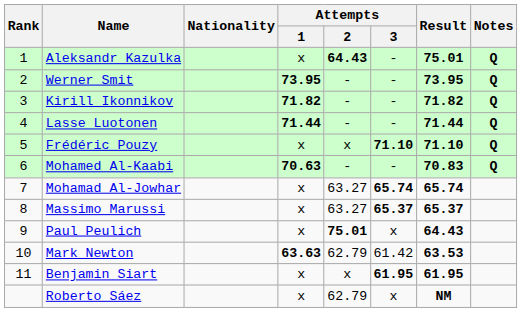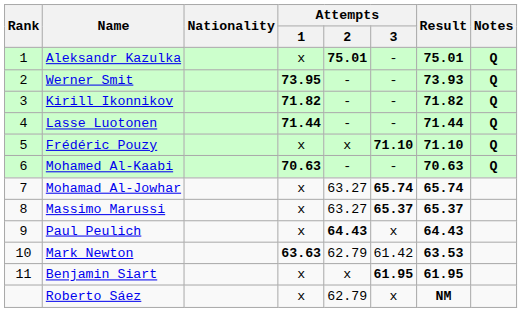 <table class="wikitable sortable" style="text-align:center">
 <tr>
 <th rowspan=2>Rank</th>
 <th rowspan=2>Name</th>
 <th rowspan=2>Nationality</th>
 <th colspan=3>Attempts</th>
 <th rowspan=2>Result</th>
 <th rowspan=2>Notes</th>
 </tr>
 <tr>
 <th>1</th>
 <th>2</th>
 <th>3</th>
 </tr>
 <tr bgcolor=ccffcc>
 <td>1</td>
 <td align=left><a href='#'>Aleksandr Kazulka</a></td>
 <td align=left></td>
 <td>x</td>
-<td><strong>64.43</strong></td>
+<td><strong>75.01</strong></td>
 <td>-</td>
 <td><strong>75.01</strong></td>
 <td><strong>Q</strong></td>
 </tr>
 <tr bgcolor=ccffcc>
 <td>2</td>
 <td align=left><a href='#'>Werner Smit</a></td>
 <td align=left></td>
 <td><strong>73.95</strong></td>
 <td>-</td>
 <td>-</td>
-<td><strong>73.95</strong></td>
+<td><strong>73.93</strong></td>
 <td><strong>Q</strong></td>
 </tr>
 <tr bgcolor=ccffcc>
 <td>3</td>
 <td align=left><a href='#'>Kirill Ikonnikov</a></td>
 <td align=left></td>
 <td><strong>71.82</strong></td>
 <td>-</td>
 <td>-</td>
 <td><strong>71.82</strong></td>
 <td><strong>Q</strong></td>
 </tr>
 <tr bgcolor=ccffcc>
 <td>4</td>
 <td align=left><a href='#'>Lasse Luotonen</a></td>
 <td align=left></td>
 <td><strong>71.44</strong></td>
 <td>-</td>
 <td>-</td>
 <td><strong>71.44</strong></td>
 <td><strong>Q</strong></td>
 </tr>
 <tr bgcolor=ccffcc>
 <td>5</td>
 <td align=left><a href='#'>Frédéric Pouzy</a></td>
 <td align=left></td>
 <td>x</td>
 <td>x</td>
 <td><strong>71.10</strong></td>
 <td><strong>71.10</strong></td>
 <td><strong>Q</strong></td>
 </tr>
 <tr bgcolor=ccffcc>
 <td>6</td>
 <td align=left><a href='#'>Mohamed Al-Kaabi</a></td>
 <td align=left></td>
 <td><strong>70.63</strong></td>
 <td>-</td>
 <td>-</td>
-<td><strong>70.83</strong></td>
+<td><strong>70.63</strong></td>
 <td><strong>Q</strong></td>
 </tr>
 <tr>
 <td>7</td>
 <td align=left><a href='#'>Mohamad Al-Jowhar</a></td>
 <td align=left></td>
 <td>x</td>
 <td>63.27</td>
 <td><strong>65.74</strong></td>
 <td><strong>65.74</strong></td>
 <td></td>
 </tr>
 <tr>
 <td>8</td>
 <td align=left><a href='#'>Massimo Marussi</a></td>
 <td align=left></td>
 <td>x</td>
 <td>63.27</td>
 <td><strong>65.37</strong></td>
 <td><strong>65.37</strong></td>
 <td></td>
 </tr>
 <tr>
 <td>9</td>
 <td align=left><a href='#'>Paul Peulich</a></td>
 <td align=left></td>
 <td>x</td>
-<td><strong>75.01</strong></td>
+<td><strong>64.43</strong></td>
 <td>x</td>
 <td><strong>64.43</strong></td>
 <td></td>
 </tr>
 <tr>
 <td>10</td>
 <td align=left><a href='#'>Mark Newton</a></td>
 <td align=left></td>
 <td><strong>63.63</strong></td>
 <td>62.79</td>
 <td>61.42</td>
 <td><strong>63.53</strong></td>
 <td></td>
 </tr>
 <tr>
 <td>11</td>
 <td align=left><a href='#'>Benjamin Siart</a></td>
 <td align=left></td>
 <td>x</td>
 <td>x</td>
 <td><strong>61.95</strong></td>
 <td><strong>61.95</strong></td>
 <td></td>
 </tr>
 <tr>
 <td></td>
 <td align=left><a href='#'>Roberto Sáez</a></td>
 <td align=left></td>
 <td>x</td>
 <td>62.79</td>
 <td>x</td>
 <td><strong>NM</strong></td>
 <td></td>
 </tr>
 </table>
